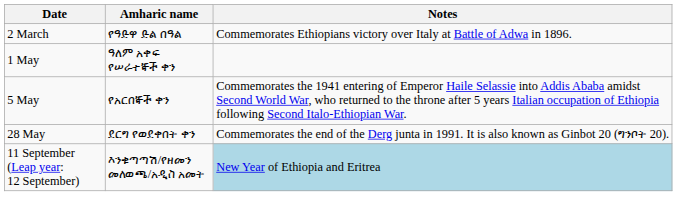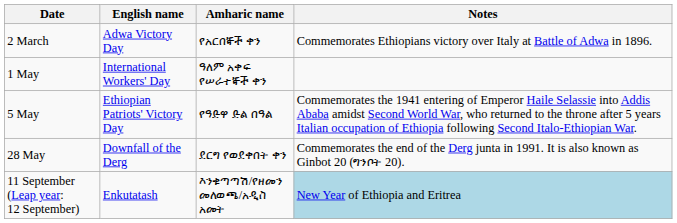 <table class="wikitable">
 <tr>
 <th>Date</th>
+<th>English name</th>
 <th>Amharic name</th>
 <th>Notes</th>
 </tr>
 <tr>
 <td>2 March</td>
-<td>የዓድዋ ድል በዓል</td>
+<td><a href='#'>Adwa Victory Day</a></td>
+<td>የአርበኞች ቀን</td>
 <td>Commemorates Ethiopians victory over Italy at <a href='#'>Battle of Adwa</a> in 1896.</td>
 </tr>
 <tr>
 <td>1 May</td>
+<td><a href='#'>International Workers' Day</a></td>
 <td>ዓለም አቀፍ የሠራተኞች ቀን</td>
 <td></td>
 </tr>
 <tr>
 <td>5 May</td>
-<td>የአርበኞች ቀን</td>
+<td><a href='#'>Ethiopian Patriots' Victory Day</a></td>
+<td>የዓድዋ ድል በዓል</td>
 <td>Commemorates the 1941 entering of Emperor <a href='#'>Haile Selassie</a> into <a href='#'>Addis Ababa</a> amidst <a href='#'>Second World War</a>, who returned to the throne after 5 years <a href='#'>Italian occupation of Ethiopia</a> following <a href='#'>Second Italo-Ethiopian War</a>.</td>
 </tr>
 <tr>
 <td>28 May</td>
+<td><a href='#'>Downfall of the Derg</a></td>
 <td>ደርግ የወደቀበት ቀን</td>
 <td>Commemorates the end of the <a href='#'>Derg</a> junta in 1991. It is also known as Ginbot 20 (ግንቦት 20).</td>
 </tr>
 <tr>
 <td>11 September<br>(<a href='#'>Leap year</a>: 12 September)</td>
+<td><a href='#'>Enkutatash</a></td>
 <td>እንቁጣጣሽ/የዘመን መለወጫ/አዲስ አመት</td>
 <td style="background: lightblue;"><a href='#'>New Year</a> of Ethiopia and Eritrea</td>
 </tr>
 </table>
